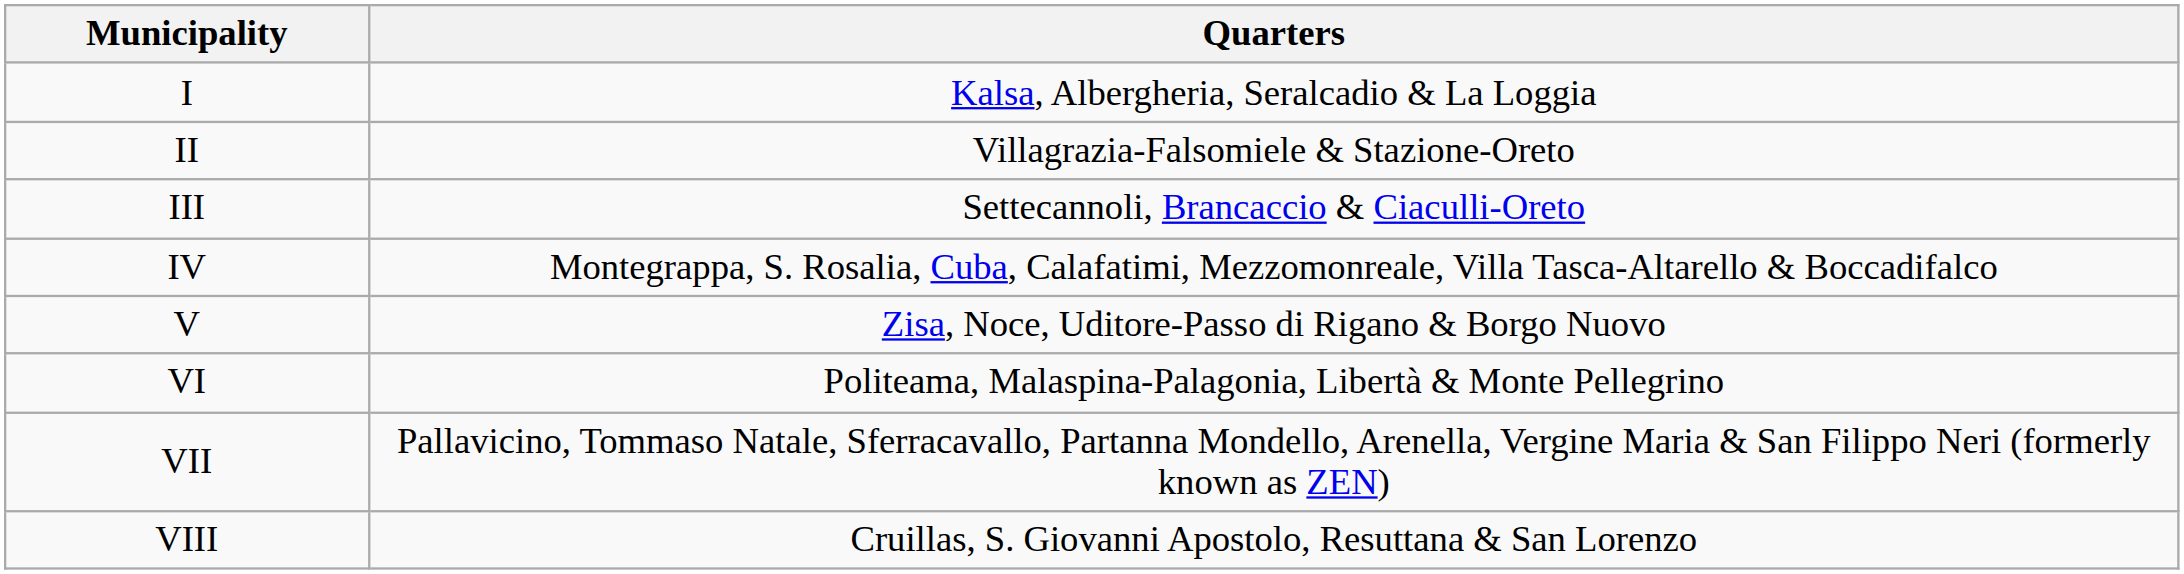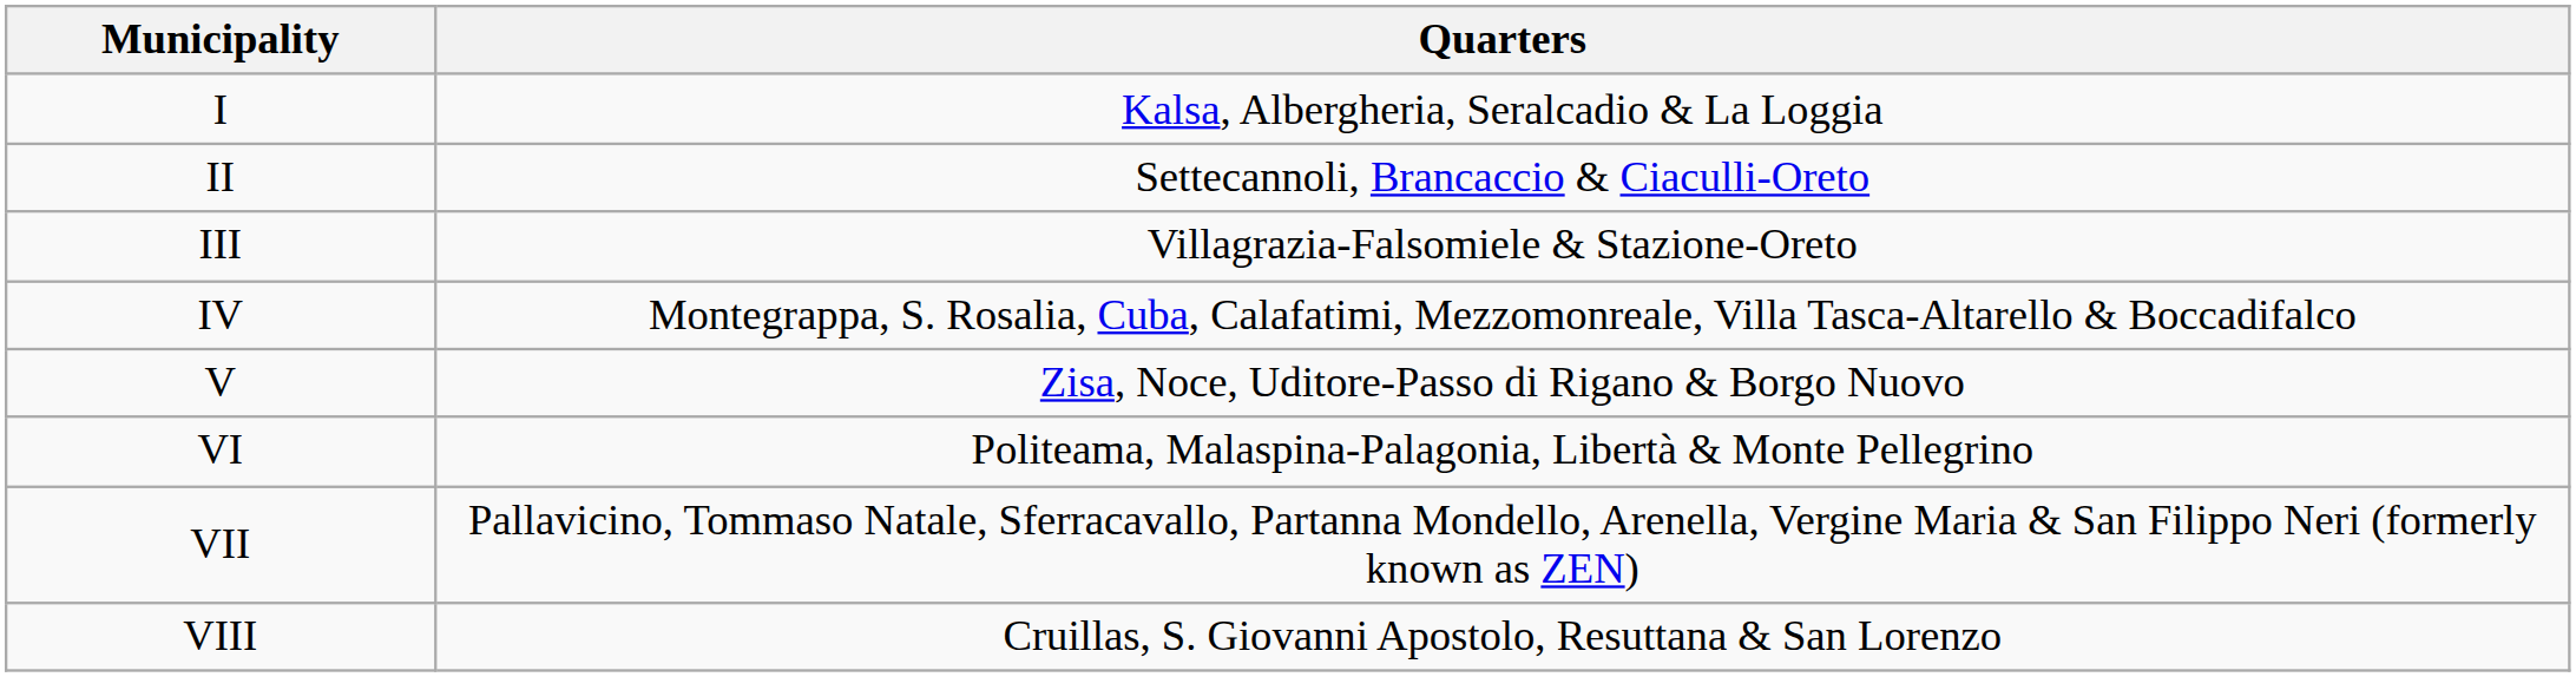 <table style="width:60%;" class="wikitable">
 <tr>
 <th style="width:10%;">Municipality</th>
 <th style="width:50%;">Quarters</th>
 </tr>
 <tr style="text-align:center;">
 <td>I</td>
 <td style="text-align:center;"><a href='#'>Kalsa</a>, Albergheria, Seralcadio & La Loggia</td>
 </tr>
 <tr>
 <td style="text-align:center;">II</td>
-<td style="text-align:center;">Villagrazia-Falsomiele & Stazione-Oreto</td>
+<td style="text-align:center;">Settecannoli, <a href='#'>Brancaccio</a> & <a href='#'>Ciaculli-Oreto</a></td>
 </tr>
 <tr style="text-align:center;">
 <td>III</td>
-<td style="text-align:center;">Settecannoli, <a href='#'>Brancaccio</a> & <a href='#'>Ciaculli-Oreto</a></td>
+<td style="text-align:center;">Villagrazia-Falsomiele & Stazione-Oreto</td>
 </tr>
 <tr>
 <td style="text-align:center;">IV</td>
 <td style="text-align:center;">Montegrappa, S. Rosalia, <a href='#'>Cuba</a>, Calafatimi, Mezzomonreale, Villa Tasca-Altarello & Boccadifalco</td>
 </tr>
 <tr>
 <td style="text-align:center;">V</td>
 <td style="text-align:center;"><a href='#'>Zisa</a>, Noce, Uditore-Passo di Rigano & Borgo Nuovo</td>
 </tr>
 <tr style="text-align:center;">
 <td>VI</td>
 <td style="text-align:center;">Politeama, Malaspina-Palagonia, Libertà & Monte Pellegrino</td>
 </tr>
 <tr>
 <td style="text-align:center;">VII</td>
 <td style="text-align:center;">Pallavicino, Tommaso Natale, Sferracavallo, Partanna Mondello, Arenella, Vergine Maria & San Filippo Neri (formerly known as <a href='#'>ZEN</a>)</td>
 </tr>
 <tr style="text-align:center;">
 <td>VIII</td>
 <td style="text-align:center;">Cruillas, S. Giovanni Apostolo, Resuttana & San Lorenzo</td>
 </tr>
 </table>
